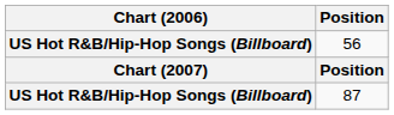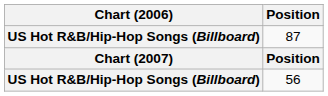 <table class="wikitable plainrowheaders" style="text-align:center">
 <tr>
 <th scope="col">Chart (2006)</th>
 <th scope="col">Position</th>
 </tr>
 <tr>
 <th scope="row">US Hot R&B/Hip-Hop Songs (<em>Billboard</em>)</th>
-<td>56</td>
+<td>87</td>
 </tr>
 <tr>
 <th scope="col">Chart (2007)</th>
 <th scope="col">Position</th>
 </tr>
 <tr>
 <th scope="row">US Hot R&B/Hip-Hop Songs (<em>Billboard</em>)</th>
-<td>87</td>
+<td>56</td>
 </tr>
 </table>
